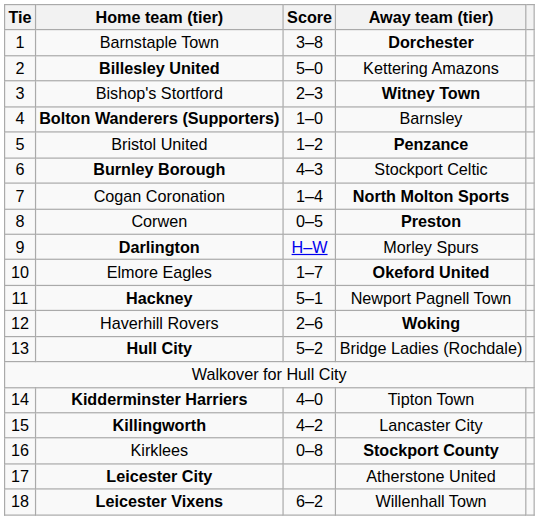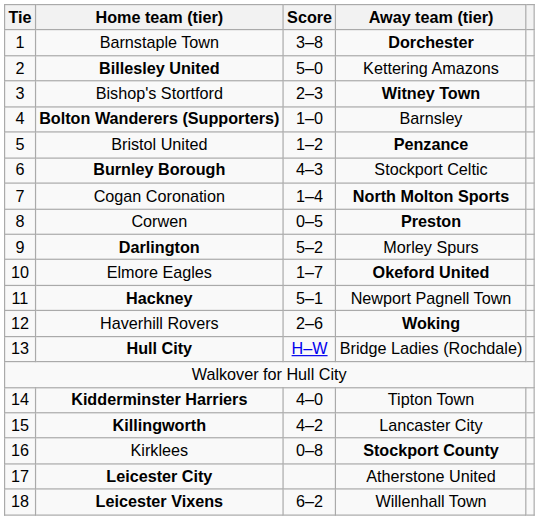 <table class="wikitable" style="text-align:center; font-size:85%">
 <tr>
 <th>Tie</th>
 <th>Home team (tier)</th>
 <th>Score</th>
 <th>Away team (tier)</th>
 <th></th>
 </tr>
 <tr>
 <td align="center">1</td>
 <td>Barnstaple Town</td>
 <td align="center">3–8</td>
 <td><strong>Dorchester</strong></td>
 <td></td>
 </tr>
 <tr>
 <td align="center">2</td>
 <td><strong>Billesley United</strong></td>
 <td align="center">5–0</td>
 <td>Kettering Amazons</td>
 <td></td>
 </tr>
 <tr>
 <td align="center">3</td>
 <td>Bishop's Stortford</td>
 <td align="center">2–3</td>
 <td><strong>Witney Town</strong></td>
 <td></td>
 </tr>
 <tr>
 <td align="center">4</td>
 <td><strong>Bolton Wanderers (Supporters)</strong></td>
 <td align="center">1–0</td>
 <td>Barnsley</td>
 <td></td>
 </tr>
 <tr>
 <td align="center">5</td>
 <td>Bristol United</td>
 <td align="center">1–2</td>
 <td><strong>Penzance</strong></td>
 <td></td>
 </tr>
 <tr>
 <td align="center">6</td>
 <td><strong>Burnley Borough</strong></td>
 <td align="center">4–3</td>
 <td>Stockport Celtic</td>
 <td></td>
 </tr>
 <tr>
 <td align="center">7</td>
 <td>Cogan Coronation</td>
 <td align="center">1–4</td>
 <td><strong>North Molton Sports</strong></td>
 <td></td>
 </tr>
 <tr>
 <td align="center">8</td>
 <td>Corwen</td>
 <td align="center">0–5</td>
 <td><strong>Preston</strong></td>
 <td></td>
 </tr>
 <tr>
 <td align="center">9</td>
 <td><strong>Darlington</strong></td>
-<td align="center"><a href='#'>H–W</a></td>
+<td align="center">5–2</td>
 <td>Morley Spurs</td>
 <td></td>
 </tr>
 <tr>
 <td align="center">10</td>
 <td>Elmore Eagles</td>
 <td align="center">1–7</td>
 <td><strong>Okeford United</strong></td>
 <td></td>
 </tr>
 <tr>
 <td align="center">11</td>
 <td><strong>Hackney</strong></td>
 <td align="center">5–1</td>
 <td>Newport Pagnell Town</td>
 <td></td>
 </tr>
 <tr>
 <td align="center">12</td>
 <td>Haverhill Rovers</td>
 <td align="center">2–6</td>
 <td><strong>Woking</strong></td>
 <td></td>
 </tr>
 <tr>
 <td align="center">13</td>
 <td><strong>Hull City</strong></td>
-<td align="center">5–2</td>
+<td align="center"><a href='#'>H–W</a></td>
 <td>Bridge Ladies (Rochdale)</td>
 <td></td>
 </tr>
 <tr>
 <td colspan="5" align="center">Walkover for Hull City</td>
 </tr>
 <tr>
 <td align="center">14</td>
 <td><strong>Kidderminster Harriers</strong></td>
 <td align="center">4–0</td>
 <td>Tipton Town</td>
 <td></td>
 </tr>
 <tr>
 <td align="center">15</td>
 <td><strong>Killingworth</strong></td>
 <td align="center">4–2</td>
 <td>Lancaster City</td>
 <td></td>
 </tr>
 <tr>
 <td align="center">16</td>
 <td>Kirklees</td>
 <td align="center">0–8</td>
 <td><strong>Stockport County</strong></td>
 <td></td>
 </tr>
 <tr>
 <td align="center">17</td>
 <td><strong>Leicester City</strong></td>
 <td align="center"></td>
 <td>Atherstone United</td>
 <td></td>
 </tr>
 <tr>
 <td align="center">18</td>
 <td><strong>Leicester Vixens</strong></td>
 <td align="center">6–2</td>
 <td>Willenhall Town</td>
 <td></td>
 </tr>
 </table>
